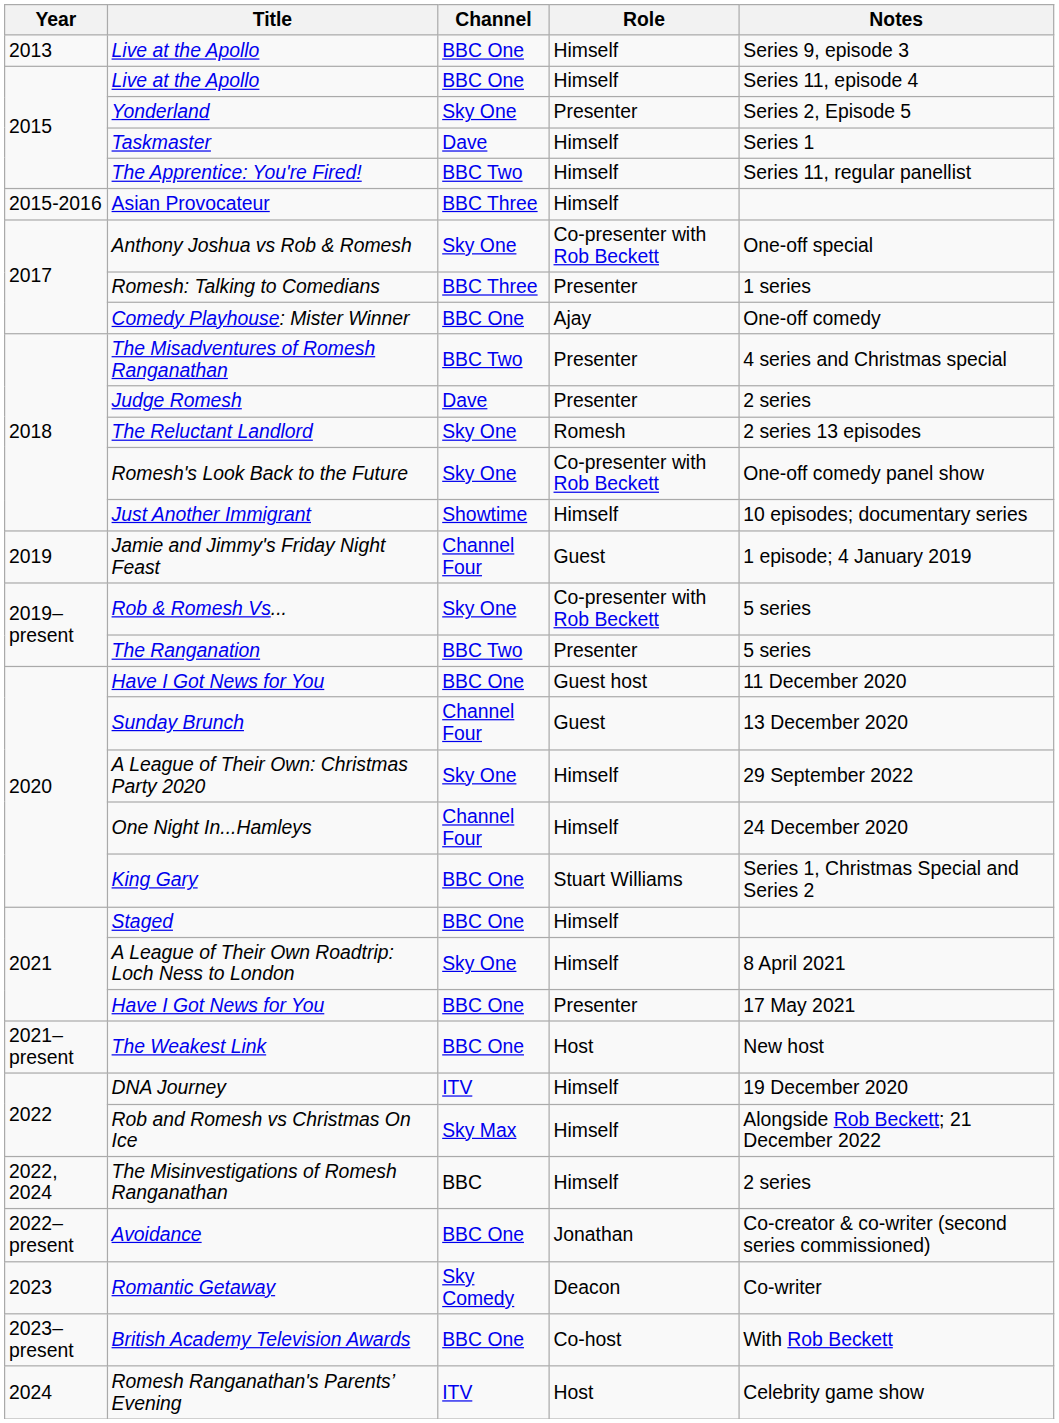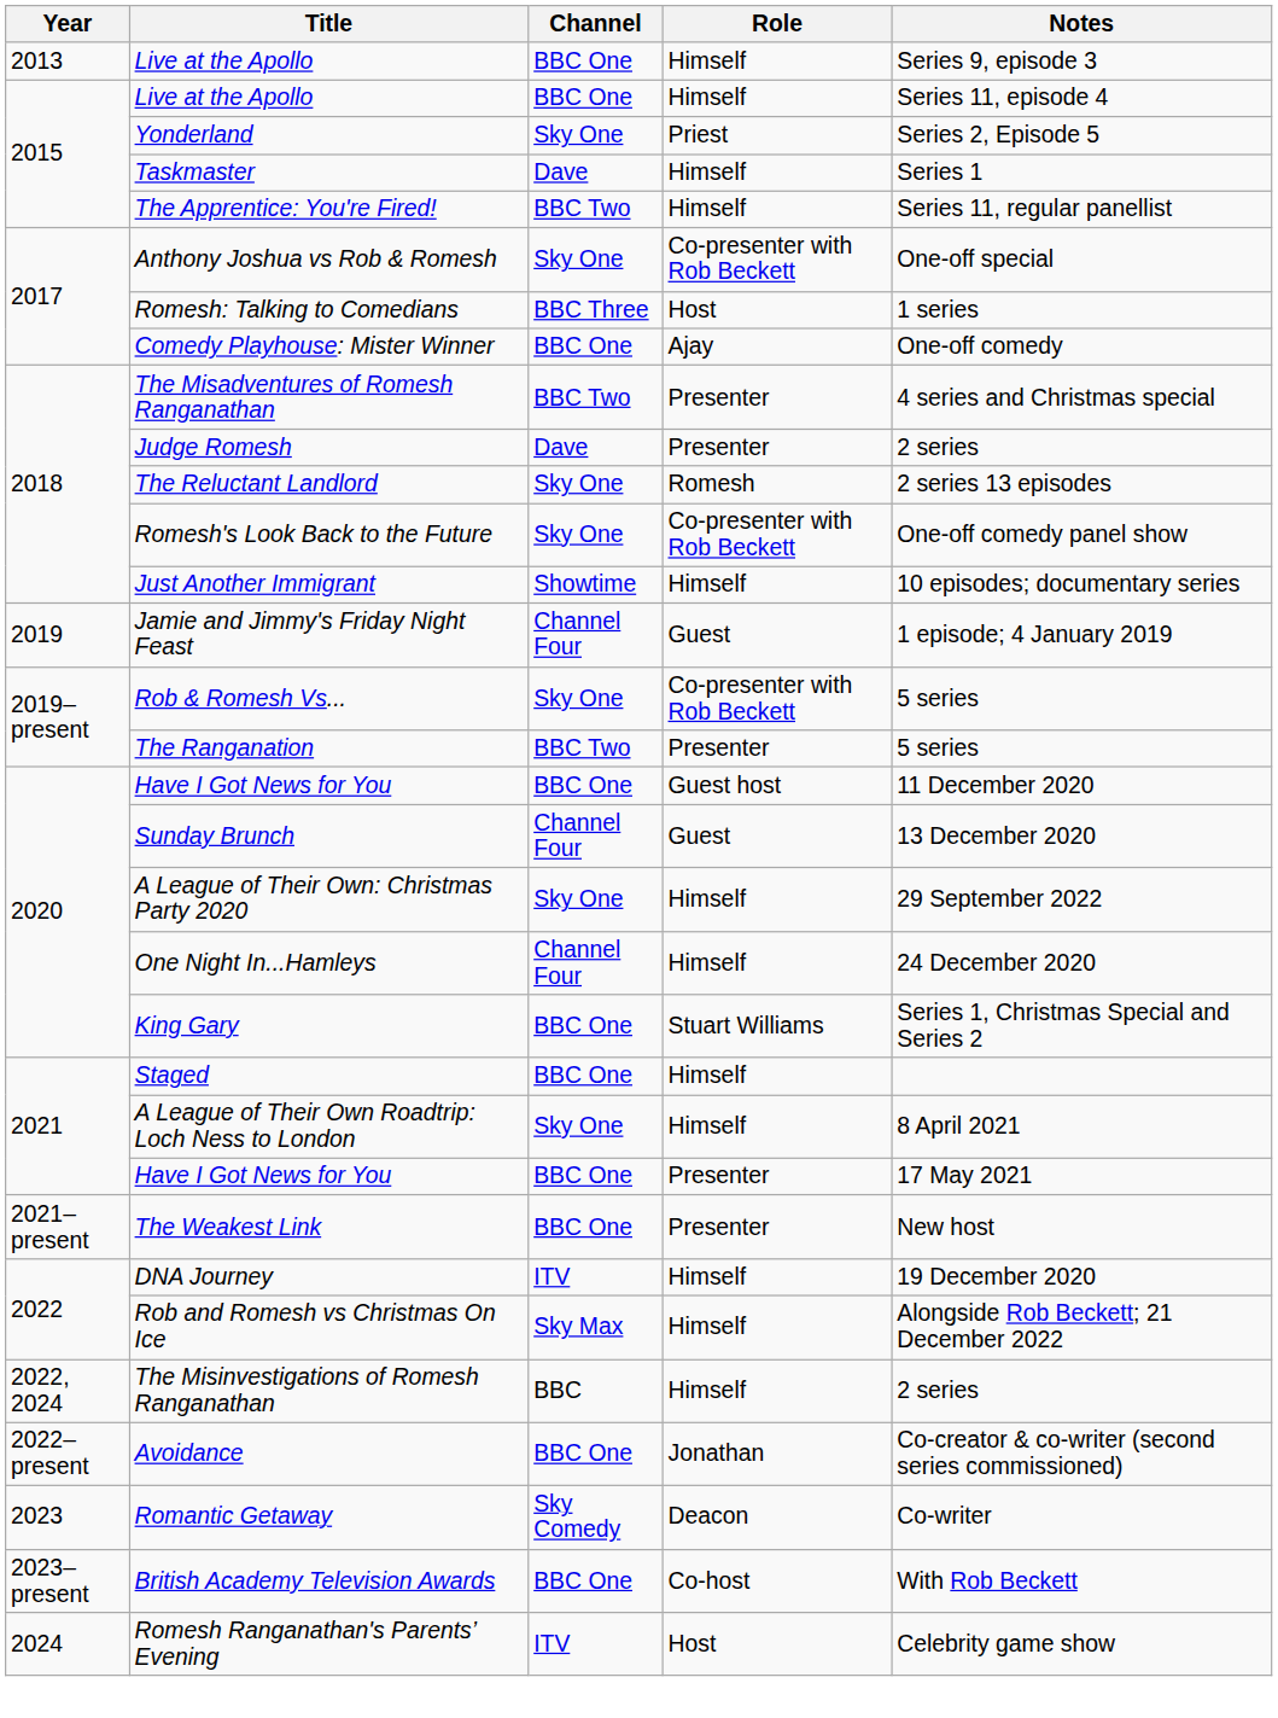 <table class="wikitable sortable">
 <tr>
 <th>Year</th>
 <th>Title</th>
 <th>Channel</th>
 <th>Role</th>
 <th scope="col" class="unsortable">Notes</th>
 </tr>
 <tr>
 <td>2013</td>
 <td><em><a href='#'>Live at the Apollo</a></em></td>
 <td><a href='#'>BBC One</a></td>
 <td>Himself</td>
 <td>Series 9, episode 3</td>
 </tr>
 <tr>
 <td rowspan="4">2015</td>
 <td><em><a href='#'>Live at the Apollo</a></em></td>
 <td><a href='#'>BBC One</a></td>
 <td>Himself</td>
 <td>Series 11, episode 4</td>
 </tr>
 <tr>
 <td><em><a href='#'>Yonderland</a></em></td>
 <td><a href='#'>Sky One</a></td>
-<td>Presenter</td>
+<td>Priest</td>
 <td>Series 2, Episode 5</td>
 </tr>
 <tr>
 <td><em><a href='#'>Taskmaster</a></em></td>
 <td><a href='#'>Dave</a></td>
 <td>Himself</td>
 <td>Series 1</td>
 </tr>
 <tr>
 <td><em><a href='#'>The Apprentice: You're Fired!</a></em></td>
 <td><a href='#'>BBC Two</a></td>
 <td>Himself</td>
 <td>Series 11, regular panellist</td>
 </tr>
 <tr>
-<td>2015-2016</td>
-<td><a href='#'>Asian Provocateur</a></td>
-<td><a href='#'>BBC Three</a></td>
-<td>Himself</td>
-<td></td>
-</tr>
-<tr>
 <td rowspan="3">2017</td>
 <td><em>Anthony Joshua vs Rob & Romesh</em></td>
 <td><a href='#'>Sky One</a></td>
 <td>Co-presenter with <a href='#'>Rob Beckett</a></td>
 <td>One-off special</td>
 </tr>
 <tr>
 <td><em>Romesh: Talking to Comedians</em></td>
 <td><a href='#'>BBC Three</a></td>
-<td>Presenter</td>
+<td>Host</td>
 <td>1 series</td>
 </tr>
 <tr>
 <td><em><a href='#'>Comedy Playhouse</a>: Mister Winner</em></td>
 <td><a href='#'>BBC One</a></td>
 <td>Ajay</td>
 <td>One-off comedy</td>
 </tr>
 <tr>
 <td rowspan="5">2018</td>
 <td><em><a href='#'>The Misadventures of Romesh Ranganathan</a></em></td>
 <td><a href='#'>BBC Two</a></td>
 <td>Presenter</td>
 <td>4 series and Christmas special</td>
 </tr>
 <tr>
 <td><em><a href='#'>Judge Romesh</a></em></td>
 <td><a href='#'>Dave</a></td>
 <td>Presenter</td>
 <td>2 series</td>
 </tr>
 <tr>
 <td><em><a href='#'>The Reluctant Landlord</a></em></td>
 <td><a href='#'>Sky One</a></td>
 <td>Romesh</td>
 <td>2 series 13 episodes</td>
 </tr>
 <tr>
 <td><em>Romesh's Look Back to the Future</em></td>
 <td><a href='#'>Sky One</a></td>
 <td>Co-presenter with <a href='#'>Rob Beckett</a></td>
 <td>One-off comedy panel show</td>
 </tr>
 <tr>
 <td><em><a href='#'>Just Another Immigrant</a></em></td>
 <td><a href='#'>Showtime</a></td>
 <td>Himself</td>
 <td>10 episodes; documentary series</td>
 </tr>
 <tr>
 <td>2019</td>
 <td><em>Jamie and Jimmy's Friday Night Feast</em></td>
 <td><a href='#'>Channel Four</a></td>
 <td>Guest</td>
 <td>1 episode; 4 January 2019</td>
 </tr>
 <tr>
 <td rowspan="2">2019–present</td>
 <td><em><a href='#'>Rob & Romesh Vs</a>...</em></td>
 <td><a href='#'>Sky One</a></td>
 <td>Co-presenter with <a href='#'>Rob Beckett</a></td>
 <td>5 series</td>
 </tr>
 <tr>
 <td><em><a href='#'>The Ranganation</a></em></td>
 <td><a href='#'>BBC Two</a></td>
 <td>Presenter</td>
 <td>5 series</td>
 </tr>
 <tr>
 <td rowspan="5">2020</td>
 <td><em><a href='#'>Have I Got News for You</a></em></td>
 <td><a href='#'>BBC One</a></td>
 <td>Guest host</td>
 <td>11 December 2020</td>
 </tr>
 <tr>
 <td><em><a href='#'>Sunday Brunch</a></em></td>
 <td><a href='#'>Channel Four</a></td>
 <td>Guest</td>
 <td>13 December 2020</td>
 </tr>
 <tr>
 <td><em>A League of Their Own: Christmas Party 2020</em></td>
 <td><a href='#'>Sky One</a></td>
 <td>Himself</td>
 <td>29 September 2022</td>
 </tr>
 <tr>
 <td><em>One Night In...Hamleys</em></td>
 <td><a href='#'>Channel Four</a></td>
 <td>Himself</td>
 <td>24 December 2020</td>
 </tr>
 <tr>
 <td><em><a href='#'>King Gary</a></em> </td>
 <td><a href='#'>BBC One</a></td>
 <td>Stuart Williams</td>
 <td>Series 1, Christmas Special and Series 2</td>
 </tr>
 <tr>
 <td rowspan="3">2021</td>
 <td><em><a href='#'>Staged</a></em></td>
 <td><a href='#'>BBC One</a></td>
 <td>Himself</td>
 <td></td>
 </tr>
 <tr>
 <td><em>A League of Their Own Roadtrip: Loch Ness to London</em></td>
 <td><a href='#'>Sky One</a></td>
 <td>Himself</td>
 <td>8 April 2021</td>
 </tr>
 <tr>
 <td><em><a href='#'>Have I Got News for You</a></em></td>
 <td><a href='#'>BBC One</a></td>
 <td>Presenter</td>
 <td>17 May 2021</td>
 </tr>
 <tr>
 <td>2021–present</td>
 <td><em><a href='#'>The Weakest Link</a></em></td>
 <td><a href='#'>BBC One</a></td>
-<td>Host</td>
+<td>Presenter</td>
 <td>New host</td>
 </tr>
 <tr>
 <td rowspan="2">2022</td>
 <td><em>DNA Journey</em></td>
 <td><a href='#'>ITV</a></td>
 <td>Himself</td>
 <td>19 December 2020</td>
 </tr>
 <tr>
 <td><em>Rob and Romesh vs Christmas On Ice</em></td>
 <td><a href='#'>Sky Max</a></td>
 <td>Himself</td>
 <td>Alongside <a href='#'>Rob Beckett</a>; 21 December 2022</td>
 </tr>
 <tr>
 <td>2022, 2024</td>
 <td><em>The Misinvestigations of Romesh Ranganathan</em></td>
 <td>BBC</td>
 <td>Himself</td>
 <td>2 series</td>
 </tr>
 <tr>
 <td>2022–present</td>
 <td><em><a href='#'>Avoidance</a></em></td>
 <td><a href='#'>BBC One</a></td>
 <td>Jonathan</td>
 <td>Co-creator & co-writer (second series commissioned)</td>
 </tr>
 <tr>
 <td>2023</td>
 <td><em><a href='#'>Romantic Getaway</a></em></td>
 <td><a href='#'>Sky Comedy</a></td>
 <td>Deacon</td>
 <td>Co-writer</td>
 </tr>
 <tr>
 <td>2023–present</td>
 <td><em><a href='#'>British Academy Television Awards</a></em></td>
 <td><a href='#'>BBC One</a></td>
 <td>Co-host</td>
 <td>With <a href='#'>Rob Beckett</a></td>
 </tr>
 <tr>
 <td>2024</td>
 <td><em>Romesh Ranganathan's Parents’ Evening</em></td>
 <td><a href='#'>ITV</a></td>
 <td>Host</td>
 <td>Celebrity game show</td>
 </tr>
 </table>
